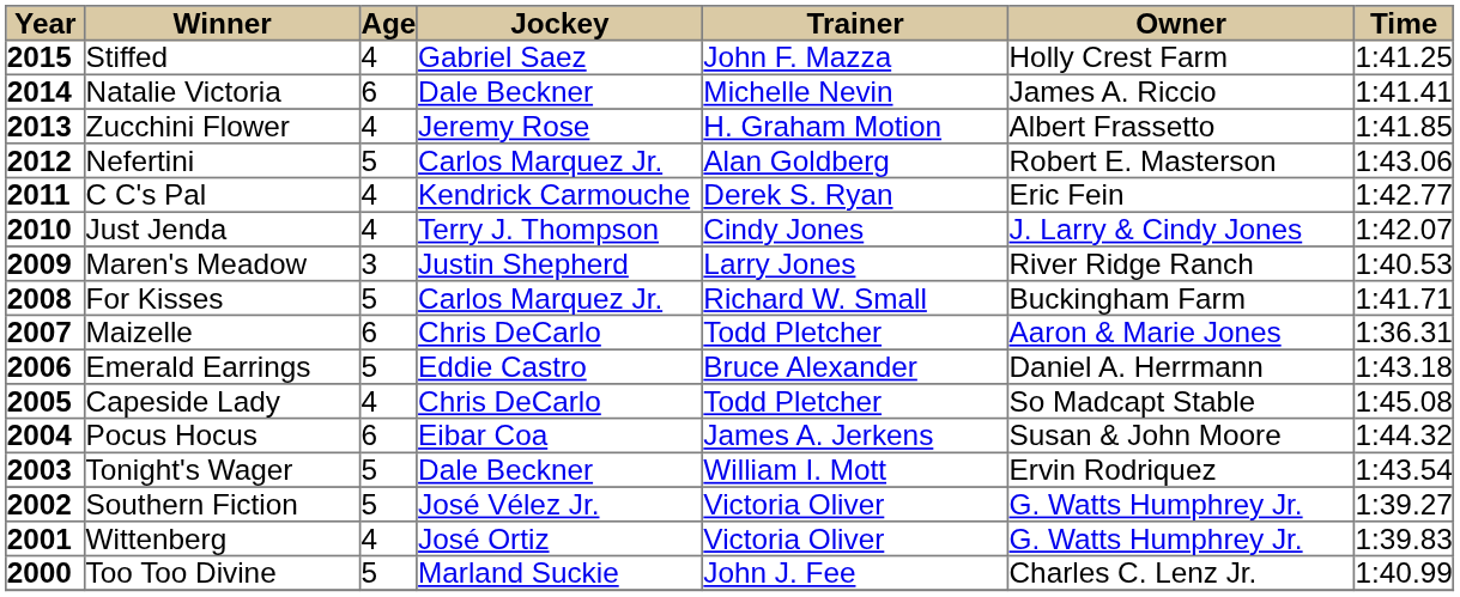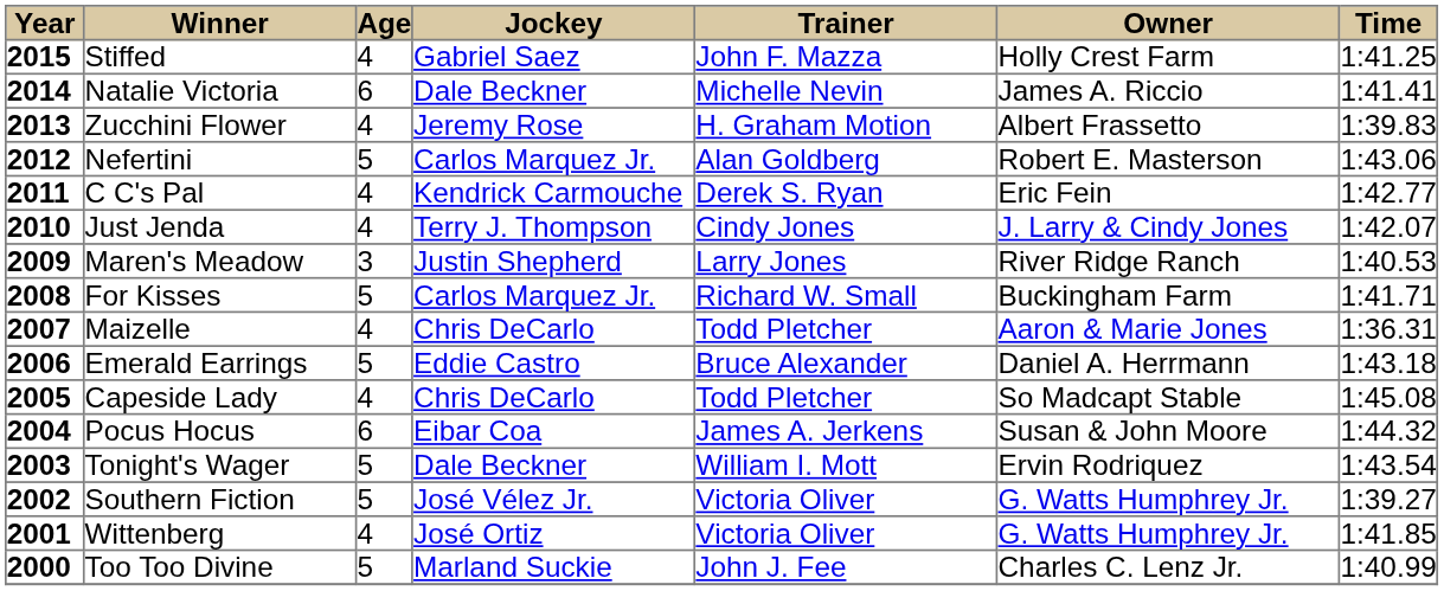 <table class = "sortable" | border="1" cellpadding="0" style="border-collapse: collapse; font-size:90%">
 <tr bgcolor="#DACAA5" align="center">
 <td width="38px"><strong>Year</strong> <br></td>
 <td width="135px"><strong>Winner</strong> <br></td>
 <td><strong>Age</strong><br></td>
 <td width="140px"><strong>Jockey</strong> <br></td>
 <td width="150px"><strong>Trainer</strong> <br></td>
 <td width="170px"><strong>Owner</strong> <br></td>
 <td width=><strong>Time</strong></td>
 </tr>
 <tr>
 <td><strong>2015</strong></td>
 <td>Stiffed</td>
 <td>4</td>
 <td><a href='#'>Gabriel Saez</a></td>
 <td><a href='#'>John F. Mazza</a></td>
 <td>Holly Crest Farm</td>
 <td>1:41.25</td>
 </tr>
 <tr>
 <td><strong>2014</strong></td>
 <td>Natalie Victoria</td>
 <td>6</td>
 <td><a href='#'>Dale Beckner</a></td>
 <td><a href='#'>Michelle Nevin</a></td>
 <td>James A. Riccio</td>
 <td>1:41.41</td>
 </tr>
 <tr>
 <td><strong>2013</strong></td>
 <td>Zucchini Flower</td>
 <td>4</td>
 <td><a href='#'>Jeremy Rose</a></td>
 <td><a href='#'>H. Graham Motion</a></td>
 <td>Albert Frassetto</td>
-<td>1:41.85</td>
+<td>1:39.83</td>
 </tr>
 <tr>
 <td><strong>2012</strong></td>
 <td>Nefertini</td>
 <td>5</td>
 <td><a href='#'>Carlos Marquez Jr.</a></td>
 <td><a href='#'>Alan Goldberg</a></td>
 <td>Robert E. Masterson</td>
 <td>1:43.06</td>
 </tr>
 <tr>
 <td><strong>2011</strong></td>
 <td>C C's Pal</td>
 <td>4</td>
 <td><a href='#'>Kendrick Carmouche</a></td>
 <td><a href='#'>Derek S. Ryan</a></td>
 <td>Eric Fein</td>
 <td>1:42.77</td>
 </tr>
 <tr>
 <td><strong>2010</strong></td>
 <td>Just Jenda</td>
 <td>4</td>
 <td><a href='#'>Terry J. Thompson</a></td>
 <td><a href='#'>Cindy Jones</a></td>
 <td><a href='#'>J. Larry & Cindy Jones</a></td>
 <td>1:42.07</td>
 </tr>
 <tr>
 <td><strong>2009</strong></td>
 <td>Maren's Meadow</td>
 <td>3</td>
 <td><a href='#'>Justin Shepherd</a></td>
 <td><a href='#'>Larry Jones</a></td>
 <td>River Ridge Ranch</td>
 <td>1:40.53</td>
 </tr>
 <tr>
 <td><strong>2008</strong></td>
 <td>For Kisses</td>
 <td>5</td>
 <td><a href='#'>Carlos Marquez Jr.</a></td>
 <td><a href='#'>Richard W. Small</a></td>
 <td>Buckingham Farm</td>
 <td>1:41.71</td>
 </tr>
 <tr>
 <td><strong>2007</strong></td>
 <td>Maizelle</td>
-<td>6</td>
+<td>4</td>
 <td><a href='#'>Chris DeCarlo</a></td>
 <td><a href='#'>Todd Pletcher</a></td>
 <td><a href='#'>Aaron & Marie Jones</a></td>
 <td>1:36.31</td>
 </tr>
 <tr>
 <td><strong>2006</strong></td>
 <td>Emerald Earrings</td>
 <td>5</td>
 <td><a href='#'>Eddie Castro</a></td>
 <td><a href='#'>Bruce Alexander</a></td>
 <td>Daniel A. Herrmann</td>
 <td>1:43.18</td>
 </tr>
 <tr>
 <td><strong>2005</strong></td>
 <td>Capeside Lady</td>
 <td>4</td>
 <td><a href='#'>Chris DeCarlo</a></td>
 <td><a href='#'>Todd Pletcher</a></td>
 <td>So Madcapt Stable</td>
 <td>1:45.08</td>
 </tr>
 <tr>
 <td><strong>2004</strong></td>
 <td>Pocus Hocus</td>
 <td>6</td>
 <td><a href='#'>Eibar Coa</a></td>
 <td><a href='#'>James A. Jerkens</a></td>
 <td>Susan & John Moore</td>
 <td>1:44.32</td>
 </tr>
 <tr>
 <td><strong>2003</strong></td>
 <td>Tonight's Wager</td>
 <td>5</td>
 <td><a href='#'>Dale Beckner</a></td>
 <td><a href='#'>William I. Mott</a></td>
 <td>Ervin Rodriquez</td>
 <td>1:43.54</td>
 </tr>
 <tr>
 <td><strong>2002</strong></td>
 <td>Southern Fiction</td>
 <td>5</td>
 <td><a href='#'>José Vélez Jr.</a></td>
 <td><a href='#'>Victoria Oliver</a></td>
 <td><a href='#'>G. Watts Humphrey Jr.</a></td>
 <td>1:39.27</td>
 </tr>
 <tr>
 <td><strong>2001</strong></td>
 <td>Wittenberg</td>
 <td>4</td>
 <td><a href='#'>José Ortiz</a></td>
 <td><a href='#'>Victoria Oliver</a></td>
 <td><a href='#'>G. Watts Humphrey Jr.</a></td>
-<td>1:39.83</td>
+<td>1:41.85</td>
 </tr>
 <tr>
 <td><strong>2000</strong></td>
 <td>Too Too Divine</td>
 <td>5</td>
 <td><a href='#'>Marland Suckie</a></td>
 <td><a href='#'>John J. Fee</a></td>
 <td>Charles C. Lenz Jr.</td>
 <td>1:40.99</td>
 </tr>
 <tr>
 </tr>
 </table>
